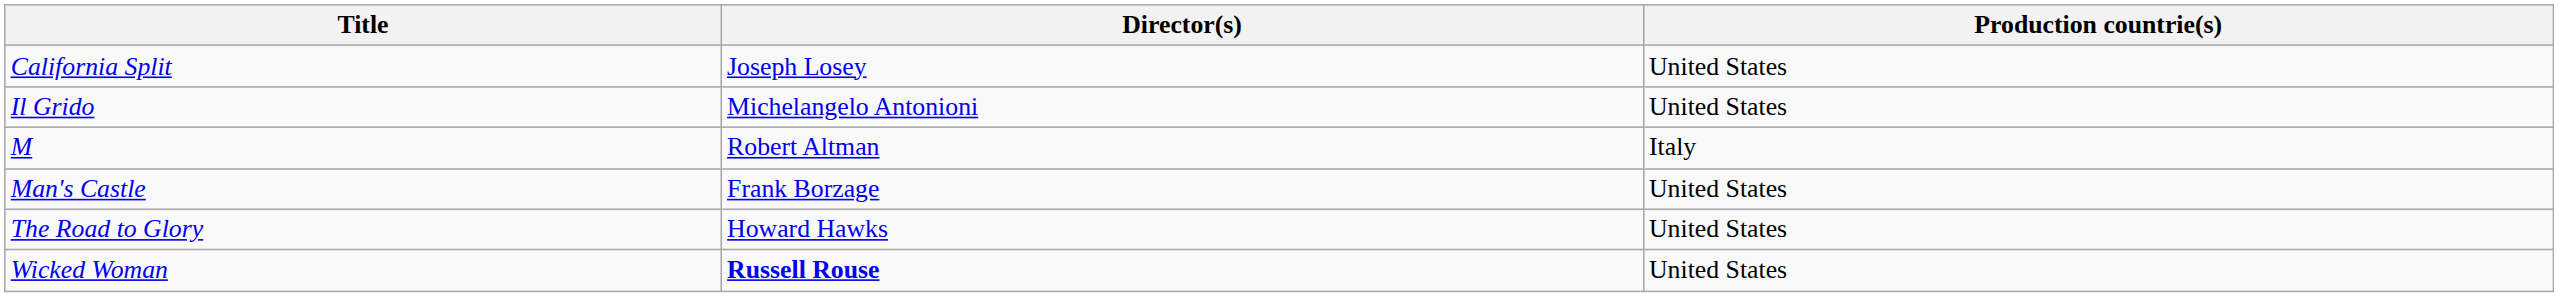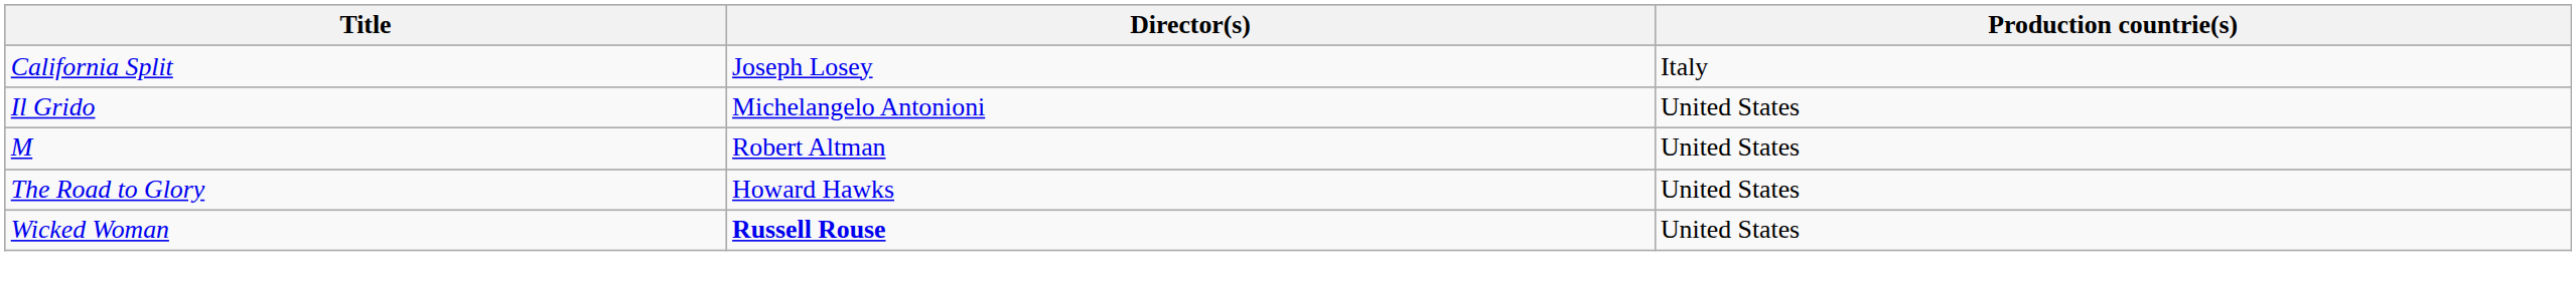 <table class="sortable wikitable" style="width:100%; margin-bottom:4px" cellpadding="5">
 <tr>
 <th scope="col">Title</th>
 <th scope="col">Director(s)</th>
 <th scope="col">Production countrie(s)</th>
 </tr>
 <tr>
 <td><em><a href='#'>California Split</a></em></td>
 <td><a href='#'>Joseph Losey</a></td>
-<td>United States</td>
+<td>Italy</td>
 </tr>
 <tr>
 <td><em><a href='#'>Il Grido</a></em></td>
 <td><a href='#'>Michelangelo Antonioni</a></td>
 <td>United States</td>
 </tr>
 <tr>
 <td><em><a href='#'>M</a></em></td>
 <td><a href='#'>Robert Altman</a></td>
-<td>Italy</td>
-</tr>
-<tr>
-<td><em><a href='#'>Man's Castle</a></em></td>
-<td><a href='#'>Frank Borzage</a></td>
 <td>United States</td>
 </tr>
 <tr>
 <td><em><a href='#'>The Road to Glory</a></em></td>
 <td><a href='#'>Howard Hawks</a></td>
 <td>United States</td>
 </tr>
 <tr>
 <td><em><a href='#'>Wicked Woman</a></em></td>
 <td><strong><a href='#'>Russell Rouse</a></strong></td>
 <td>United States</td>
 </tr>
 </table>
